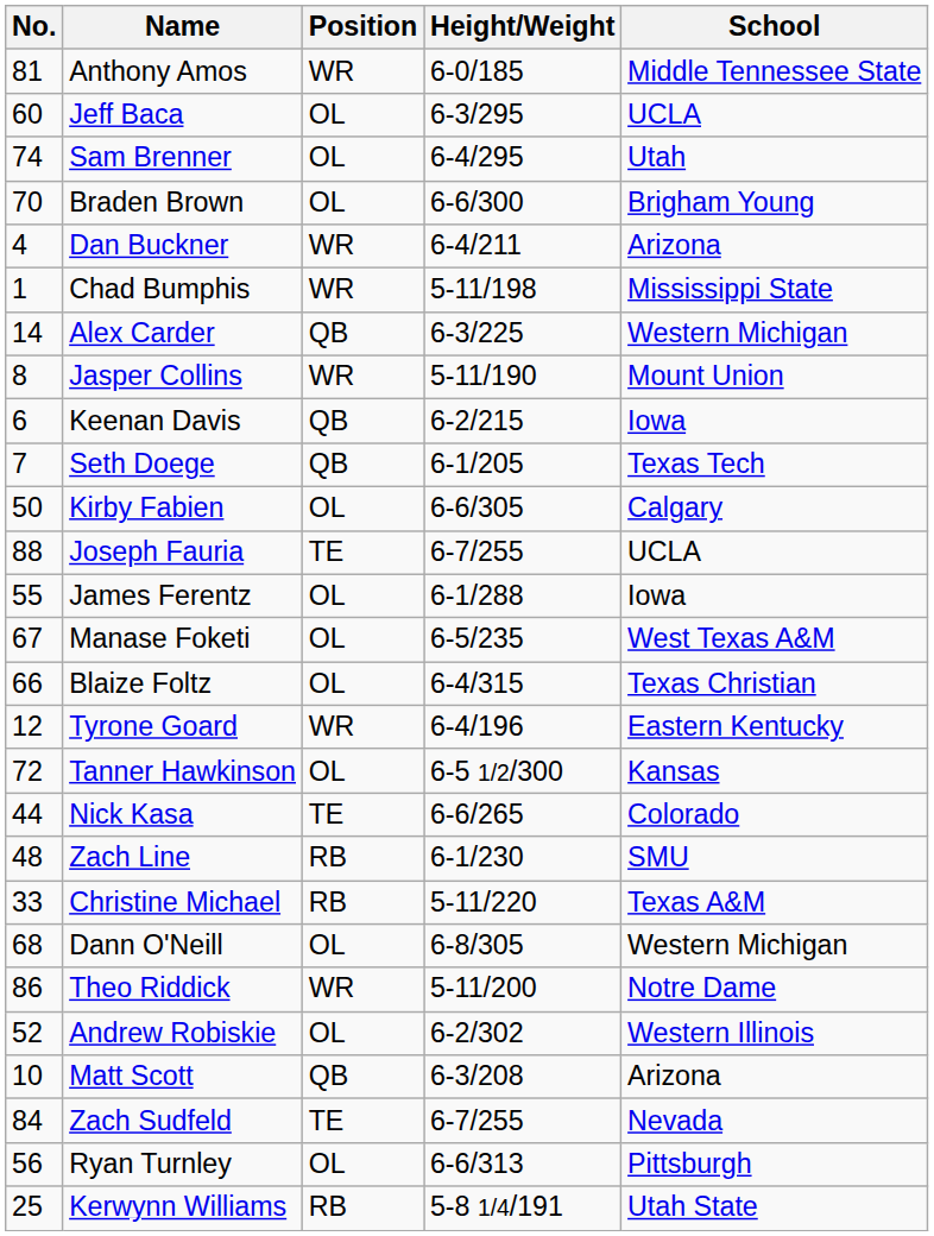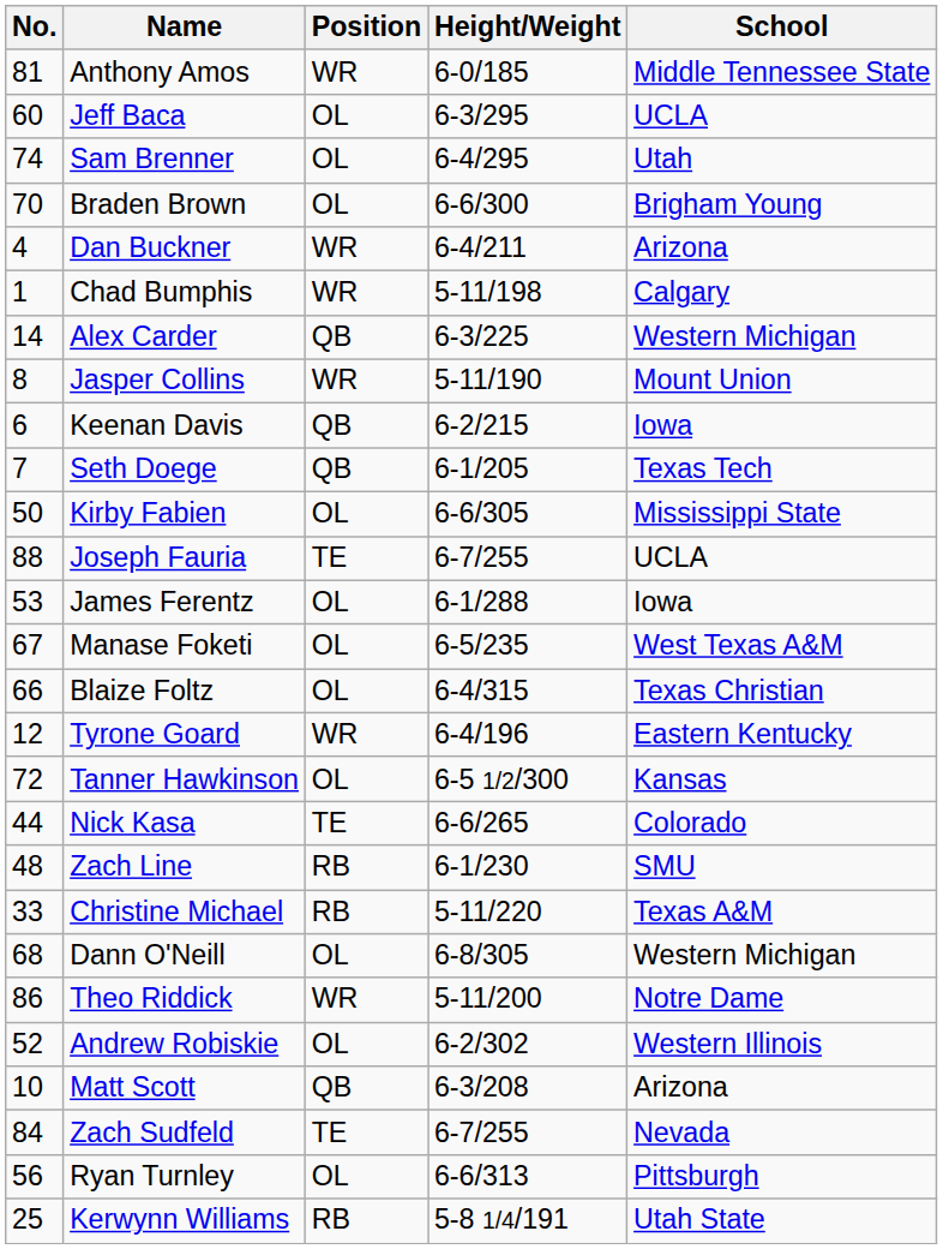 <table class="wikitable">
 <tr>
 <th>No.</th>
 <th>Name</th>
 <th>Position</th>
 <th>Height/Weight</th>
 <th>School</th>
 </tr>
 <tr>
 <td>81</td>
 <td>Anthony Amos</td>
 <td>WR</td>
 <td>6-0/185</td>
 <td><a href='#'>Middle Tennessee State</a></td>
 </tr>
 <tr>
 <td>60</td>
 <td><a href='#'>Jeff Baca</a></td>
 <td>OL</td>
 <td>6-3/295</td>
 <td><a href='#'>UCLA</a></td>
 </tr>
 <tr>
 <td>74</td>
 <td><a href='#'>Sam Brenner</a></td>
 <td>OL</td>
 <td>6-4/295</td>
 <td><a href='#'>Utah</a></td>
 </tr>
 <tr>
 <td>70</td>
 <td>Braden Brown</td>
 <td>OL</td>
 <td>6-6/300</td>
 <td><a href='#'>Brigham Young</a></td>
 </tr>
 <tr>
 <td>4</td>
 <td><a href='#'>Dan Buckner</a></td>
 <td>WR</td>
 <td>6-4/211</td>
 <td><a href='#'>Arizona</a></td>
 </tr>
 <tr>
 <td>1</td>
 <td>Chad Bumphis</td>
 <td>WR</td>
 <td>5-11/198</td>
-<td><a href='#'>Mississippi State</a></td>
+<td><a href='#'>Calgary</a></td>
 </tr>
 <tr>
 <td>14</td>
 <td><a href='#'>Alex Carder</a></td>
 <td>QB</td>
 <td>6-3/225</td>
 <td><a href='#'>Western Michigan</a></td>
 </tr>
 <tr>
 <td>8</td>
 <td><a href='#'>Jasper Collins</a></td>
 <td>WR</td>
 <td>5-11/190</td>
 <td><a href='#'>Mount Union</a></td>
 </tr>
 <tr>
 <td>6</td>
 <td>Keenan Davis</td>
 <td>QB</td>
 <td>6-2/215</td>
 <td><a href='#'>Iowa</a></td>
 </tr>
 <tr>
 <td>7</td>
 <td><a href='#'>Seth Doege</a></td>
 <td>QB</td>
 <td>6-1/205</td>
 <td><a href='#'>Texas Tech</a></td>
 </tr>
 <tr>
 <td>50</td>
 <td><a href='#'>Kirby Fabien</a></td>
 <td>OL</td>
 <td>6-6/305</td>
-<td><a href='#'>Calgary</a></td>
+<td><a href='#'>Mississippi State</a></td>
 </tr>
 <tr>
 <td>88</td>
 <td><a href='#'>Joseph Fauria</a></td>
 <td>TE</td>
 <td>6-7/255</td>
 <td>UCLA</td>
 </tr>
 <tr>
-<td>55</td>
+<td>53</td>
 <td>James Ferentz</td>
 <td>OL</td>
 <td>6-1/288</td>
 <td>Iowa</td>
 </tr>
 <tr>
 <td>67</td>
 <td>Manase Foketi</td>
 <td>OL</td>
 <td>6-5/235</td>
 <td><a href='#'>West Texas A&M</a></td>
 </tr>
 <tr>
 <td>66</td>
 <td>Blaize Foltz</td>
 <td>OL</td>
 <td>6-4/315</td>
 <td><a href='#'>Texas Christian</a></td>
 </tr>
 <tr>
 <td>12</td>
 <td><a href='#'>Tyrone Goard</a></td>
 <td>WR</td>
 <td>6-4/196</td>
 <td><a href='#'>Eastern Kentucky</a></td>
 </tr>
 <tr>
 <td>72</td>
 <td><a href='#'>Tanner Hawkinson</a></td>
 <td>OL</td>
 <td>6-5 <small>1/2</small>/300</td>
 <td><a href='#'>Kansas</a></td>
 </tr>
 <tr>
 <td>44</td>
 <td><a href='#'>Nick Kasa</a></td>
 <td>TE</td>
 <td>6-6/265</td>
 <td><a href='#'>Colorado</a></td>
 </tr>
 <tr>
 <td>48</td>
 <td><a href='#'>Zach Line</a></td>
 <td>RB</td>
 <td>6-1/230</td>
 <td><a href='#'>SMU</a></td>
 </tr>
 <tr>
 <td>33</td>
 <td><a href='#'>Christine Michael</a></td>
 <td>RB</td>
 <td>5-11/220</td>
 <td><a href='#'>Texas A&M</a></td>
 </tr>
 <tr>
 <td>68</td>
 <td>Dann O'Neill</td>
 <td>OL</td>
 <td>6-8/305</td>
 <td>Western Michigan</td>
 </tr>
 <tr>
 <td>86</td>
 <td><a href='#'>Theo Riddick</a></td>
 <td>WR</td>
 <td>5-11/200</td>
 <td><a href='#'>Notre Dame</a></td>
 </tr>
 <tr>
 <td>52</td>
 <td><a href='#'>Andrew Robiskie</a></td>
 <td>OL</td>
 <td>6-2/302</td>
 <td><a href='#'>Western Illinois</a></td>
 </tr>
 <tr>
 <td>10</td>
 <td><a href='#'>Matt Scott</a></td>
 <td>QB</td>
 <td>6-3/208</td>
 <td>Arizona</td>
 </tr>
 <tr>
 <td>84</td>
 <td><a href='#'>Zach Sudfeld</a></td>
 <td>TE</td>
 <td>6-7/255</td>
 <td><a href='#'>Nevada</a></td>
 </tr>
 <tr>
 <td>56</td>
 <td>Ryan Turnley</td>
 <td>OL</td>
 <td>6-6/313</td>
 <td><a href='#'>Pittsburgh</a></td>
 </tr>
 <tr>
 <td>25</td>
 <td><a href='#'>Kerwynn Williams</a></td>
 <td>RB</td>
 <td>5-8 <small>1/4</small>/191</td>
 <td><a href='#'>Utah State</a></td>
 </tr>
 </table>
